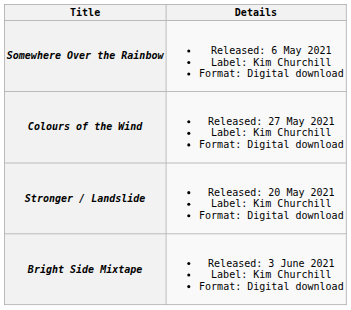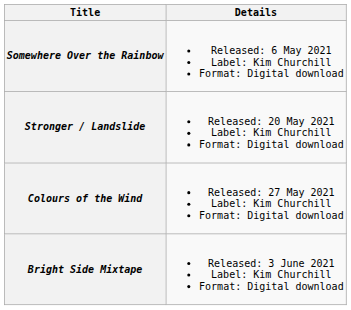 <table class="wikitable plainrowheaders" style="text-align:center;" border="1">
 <tr>
 <th scope="col">Title</th>
 <th scope="col">Details</th>
 </tr>
 <tr>
 <th scope="row"><em>Somewhere Over the Rainbow</em></th>
 <td><br><ul><li>Released: 6 May 2021</li><li>Label: Kim Churchill</li><li>Format: Digital download</li></ul></td>
 </tr>
 <tr>
+<th scope="row"><em>Stronger / Landslide</em></th>
+<td><br><ul><li>Released: 20 May 2021</li><li>Label: Kim Churchill</li><li>Format: Digital download</li></ul></td>
+</tr>
+<tr>
 <th scope="row"><em>Colours of the Wind</em></th>
 <td><br><ul><li>Released: 27 May 2021</li><li>Label: Kim Churchill</li><li>Format: Digital download</li></ul></td>
-</tr>
-<tr>
-<th scope="row"><em>Stronger / Landslide</em></th>
-<td><br><ul><li>Released: 20 May 2021</li><li>Label: Kim Churchill</li><li>Format: Digital download</li></ul></td>
 </tr>
 <tr>
 <th scope="row"><em>Bright Side Mixtape</em></th>
 <td><br><ul><li>Released: 3 June 2021</li><li>Label: Kim Churchill</li><li>Format: Digital download</li></ul></td>
 </tr>
 </table>
